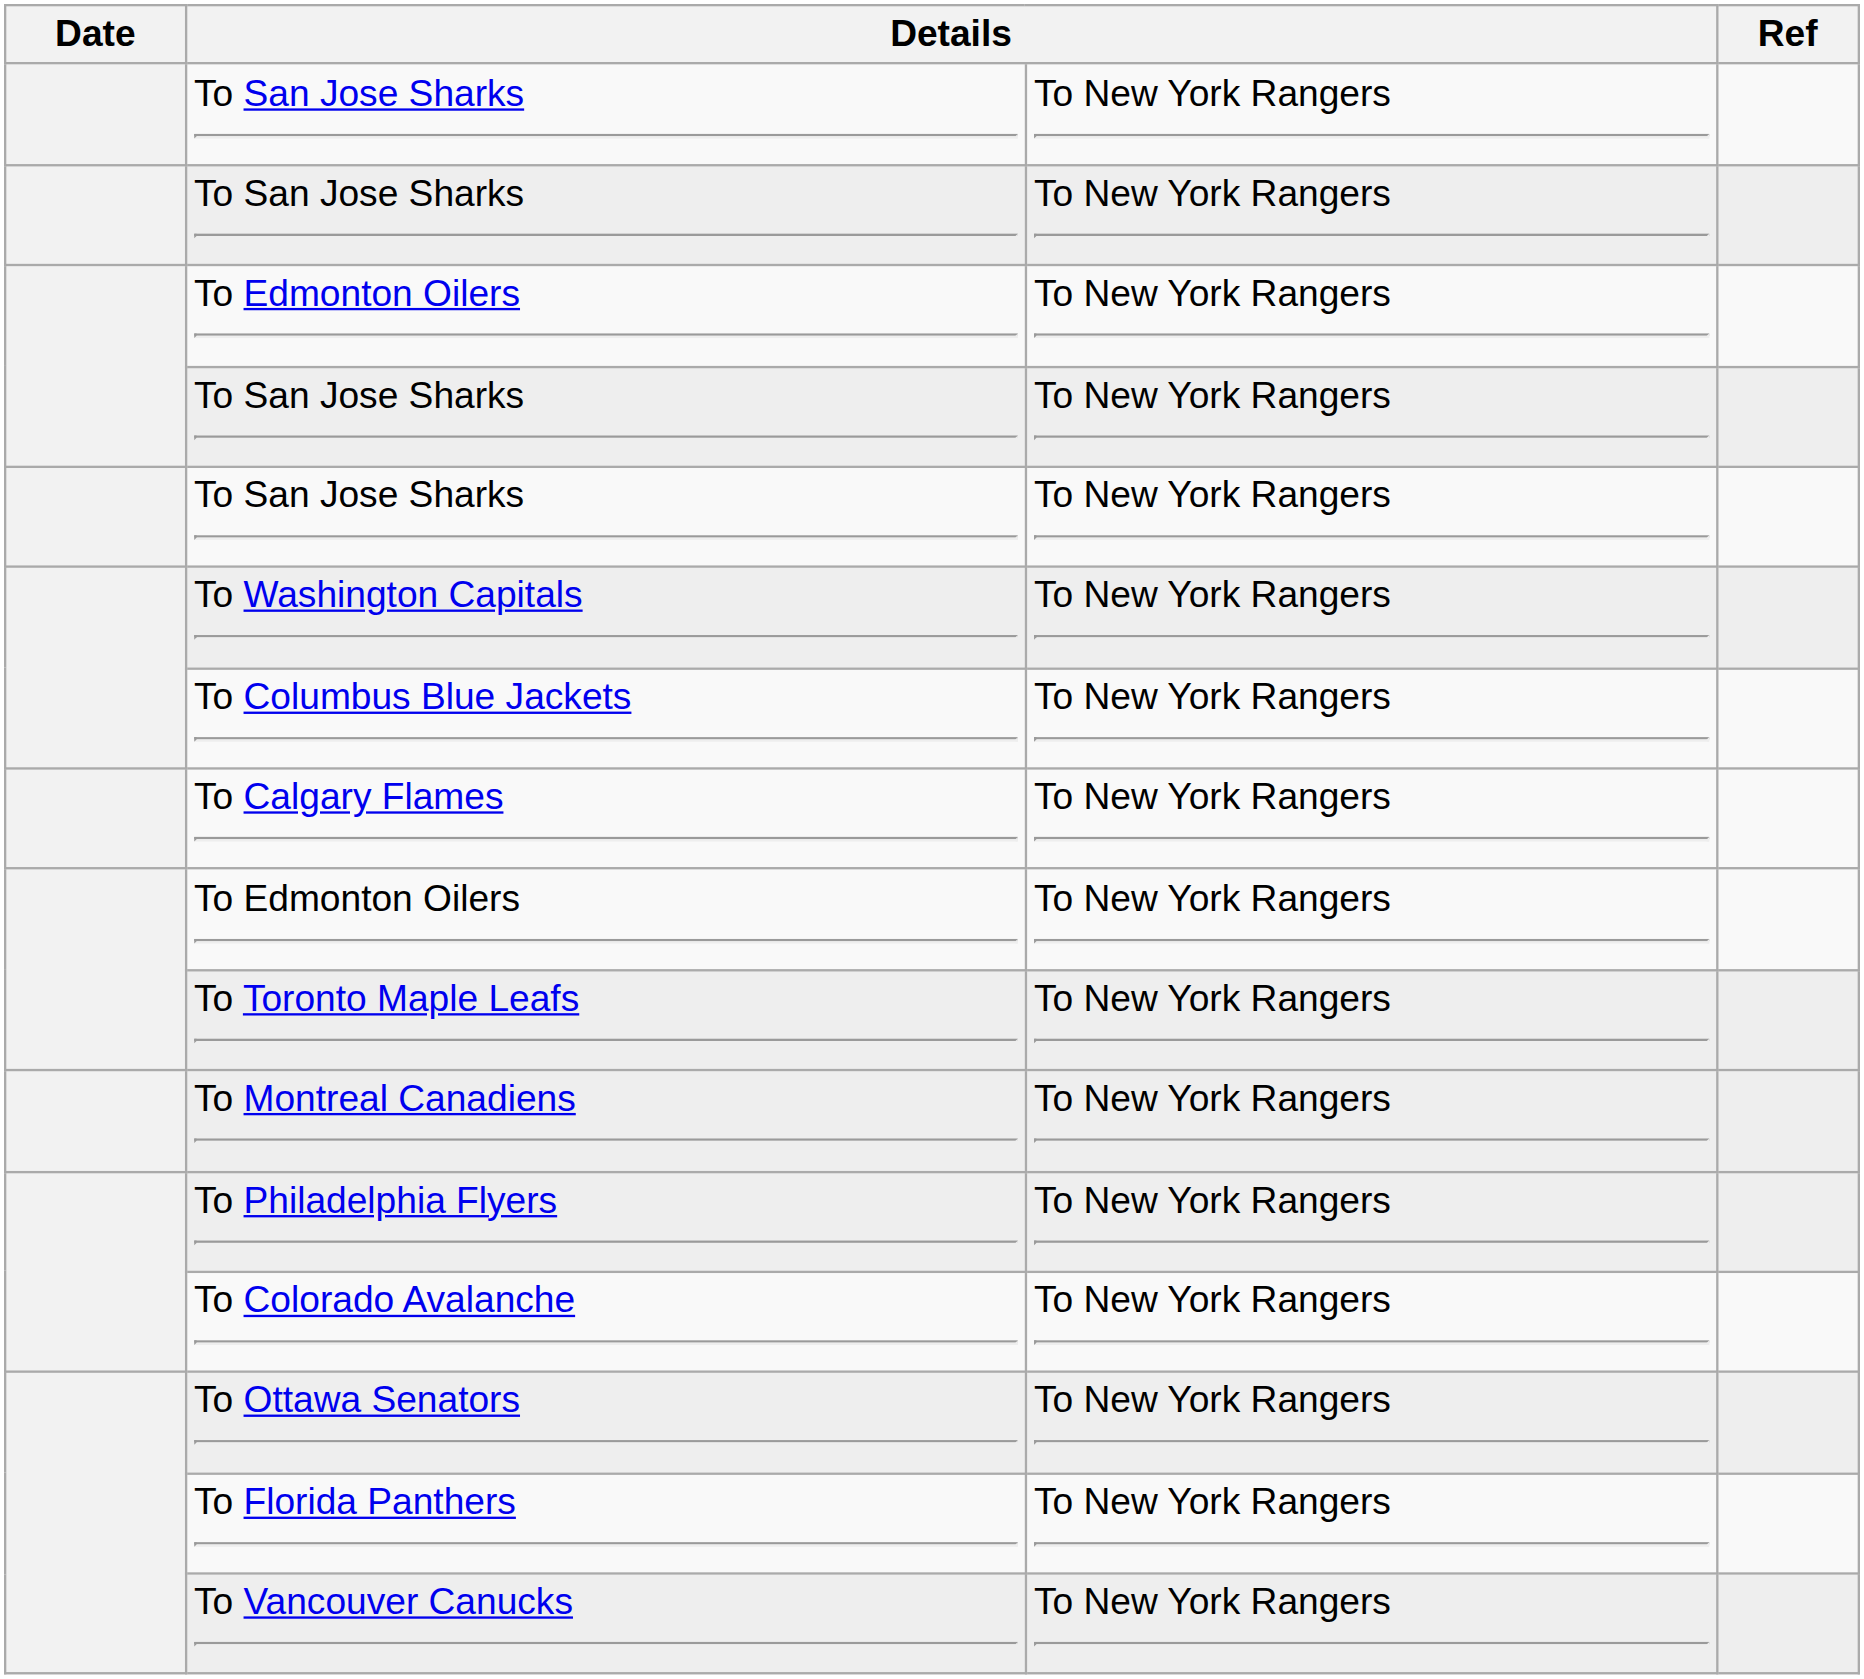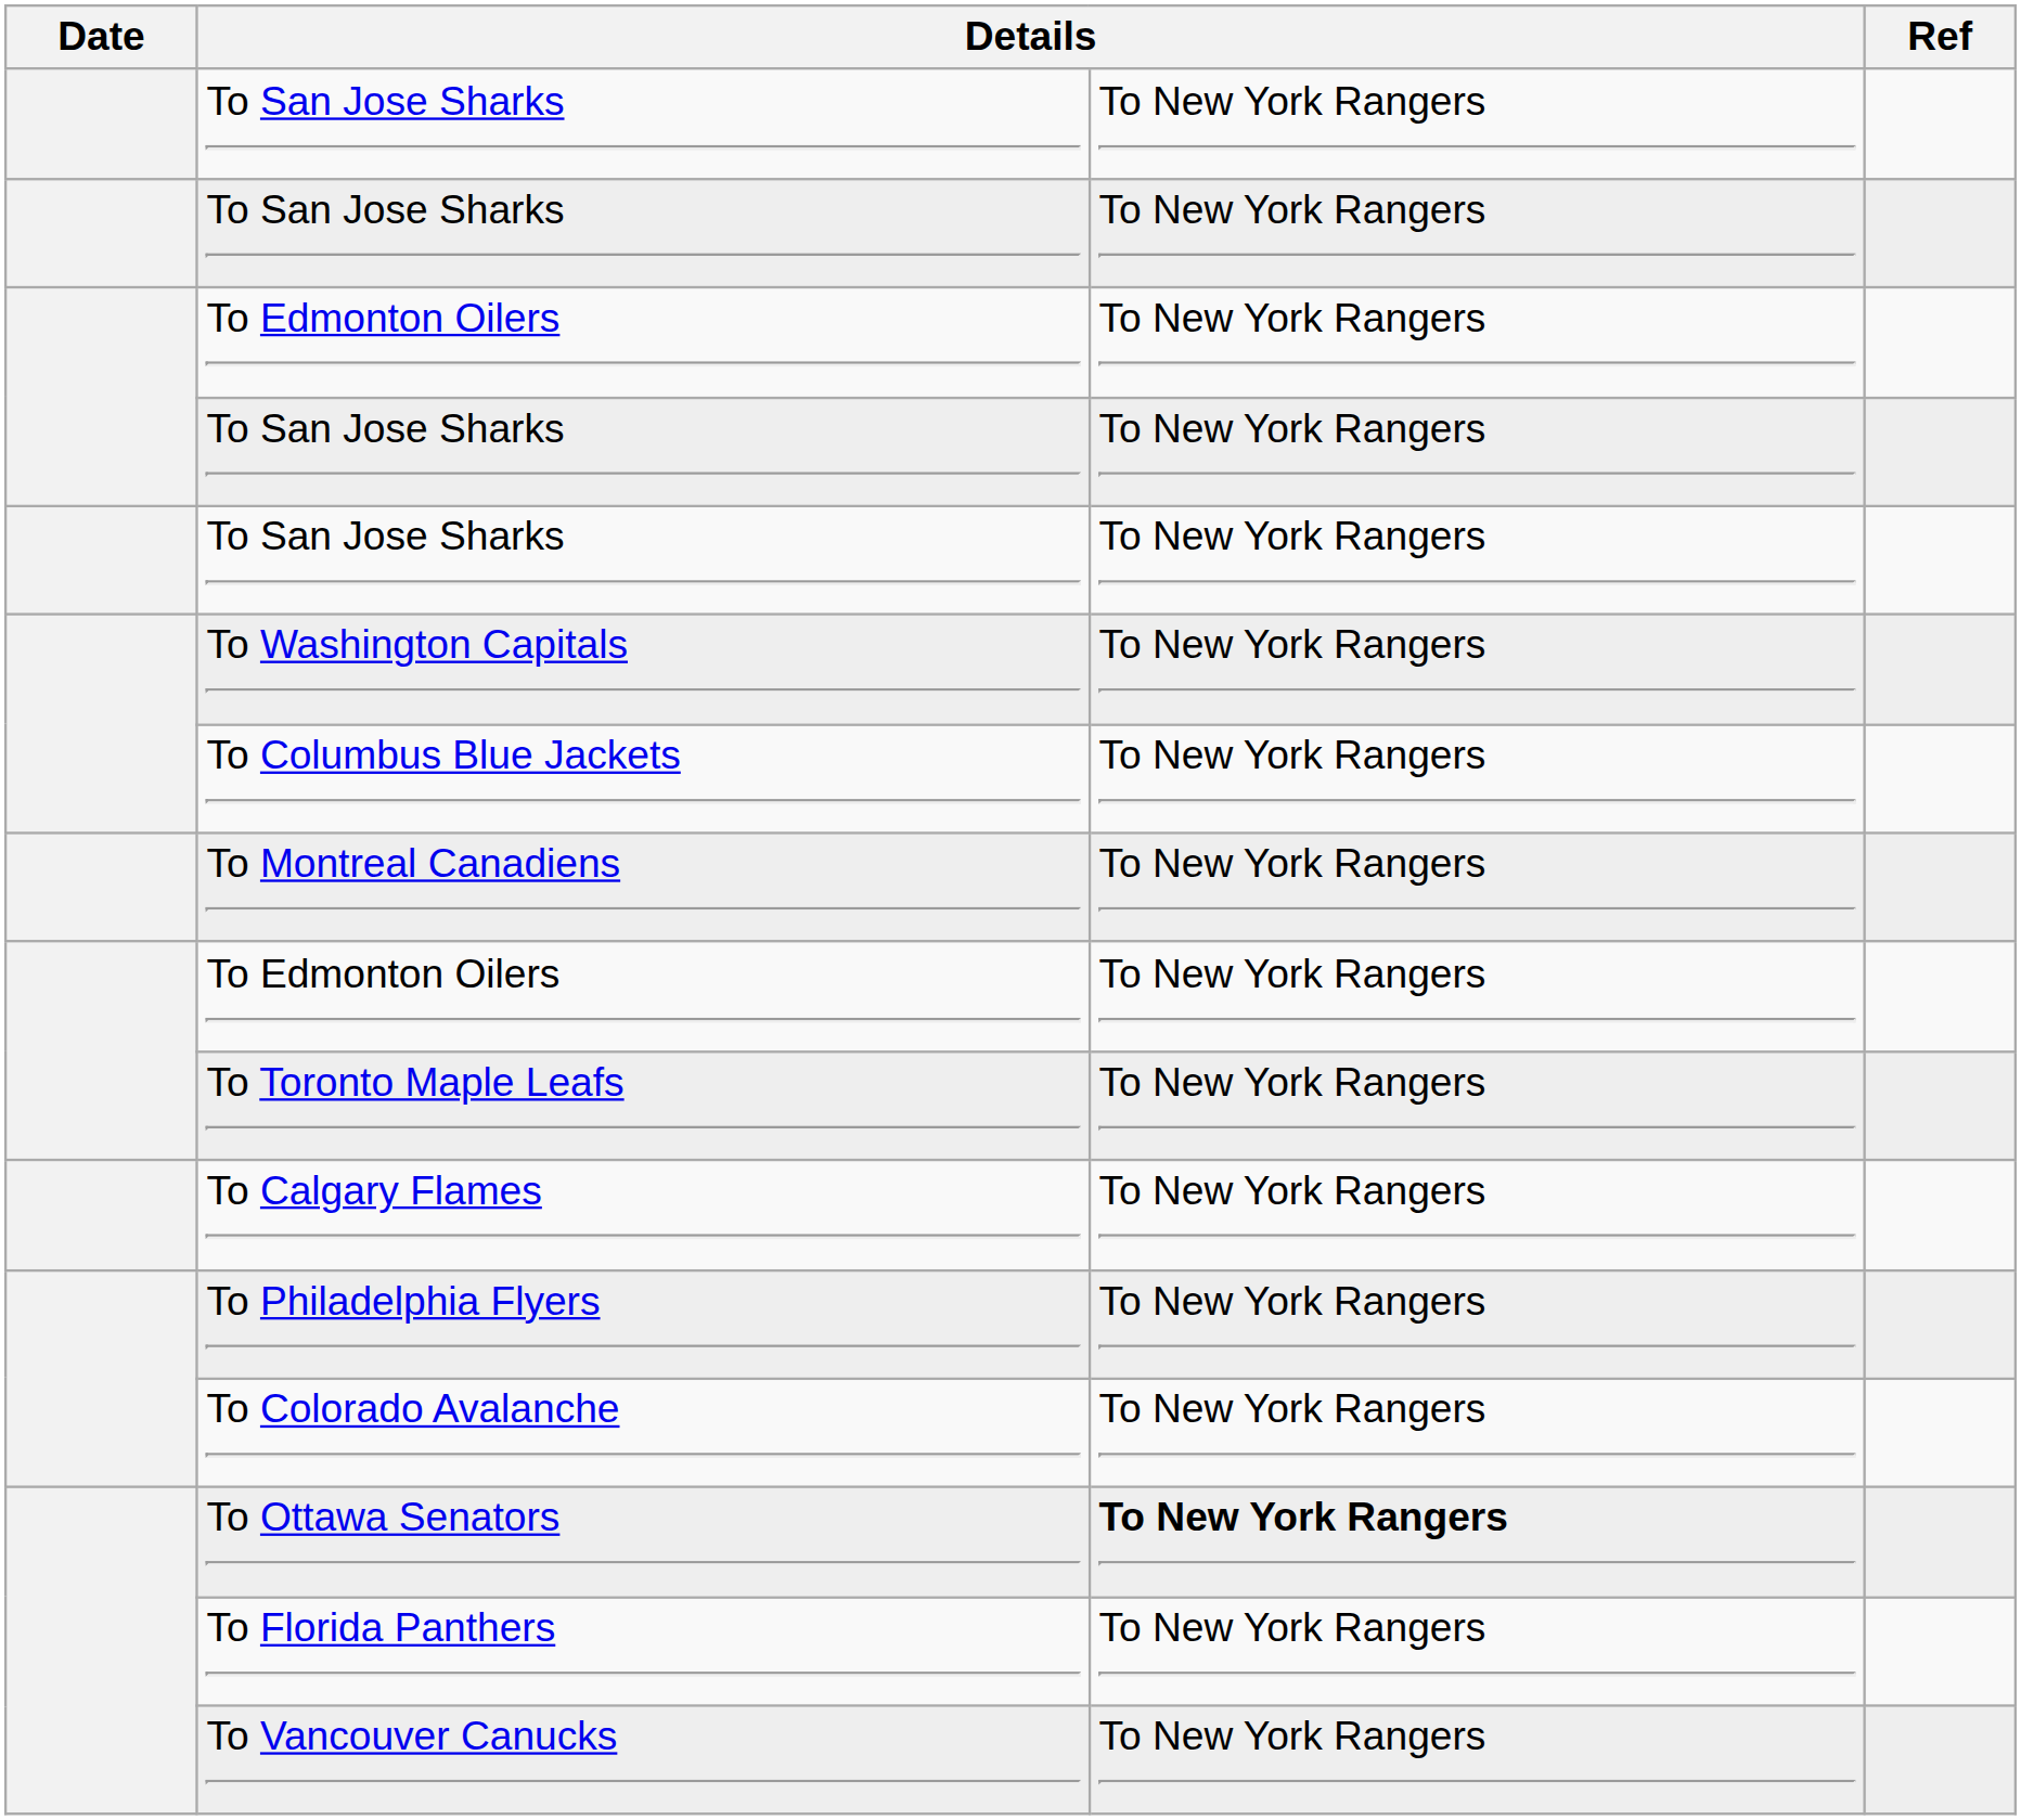 <table class="wikitable plainrowheaders" style="width: 50em;">
 <tr>
 <th scope="col">Date</th>
 <th scope="col" colspan="2">Details</th>
 <th scope="col">Ref</th>
 </tr>
 <tr>
 <th scope="row"></th>
 <td valign="top">To <a href='#'>San Jose Sharks</a> <hr></td>
 <td valign="top">To New York Rangers <hr></td>
 <td></td>
 </tr>
 <tr bgcolor="#eeeeee">
 <th scope="row"></th>
 <td valign="top">To San Jose Sharks <hr></td>
 <td valign="top">To New York Rangers <hr></td>
 <td></td>
 </tr>
 <tr>
 <th scope="row" rowspan=2></th>
 <td valign="top">To <a href='#'>Edmonton Oilers</a> <hr></td>
 <td valign="top">To New York Rangers <hr></td>
 <td></td>
 </tr>
 <tr bgcolor="#eeeeee">
 <td valign="top">To San Jose Sharks <hr></td>
 <td valign="top">To New York Rangers <hr></td>
 <td></td>
 </tr>
 <tr>
 <th scope="row"></th>
 <td valign="top">To San Jose Sharks <hr></td>
 <td valign="top">To New York Rangers <hr></td>
 <td></td>
 </tr>
 <tr bgcolor="#eeeeee">
 <th scope="row" rowspan=2></th>
 <td valign="top">To <a href='#'>Washington Capitals</a> <hr></td>
 <td valign="top">To New York Rangers <hr></td>
 <td></td>
 </tr>
 <tr>
 <td valign="top">To <a href='#'>Columbus Blue Jackets</a> <hr></td>
 <td valign="top">To New York Rangers <hr></td>
 <td></td>
 </tr>
-<tr>
+<tr bgcolor="#eeeeee">
 <th scope="row"></th>
-<td valign="top">To <a href='#'>Calgary Flames</a> <hr></td>
+<td valign="top">To <a href='#'>Montreal Canadiens</a> <hr></td>
 <td valign="top">To New York Rangers <hr></td>
 <td></td>
 </tr>
 <tr>
 <th scope="row" rowspan=2></th>
 <td valign="top">To Edmonton Oilers <hr></td>
 <td valign="top">To New York Rangers <hr></td>
 <td></td>
 </tr>
 <tr bgcolor="#eeeeee">
 <td valign="top">To <a href='#'>Toronto Maple Leafs</a> <hr></td>
 <td valign="top">To New York Rangers <hr></td>
 <td></td>
 </tr>
-<tr bgcolor="#eeeeee">
+<tr>
 <th scope="row"></th>
-<td valign="top">To <a href='#'>Montreal Canadiens</a> <hr></td>
+<td valign="top">To <a href='#'>Calgary Flames</a> <hr></td>
 <td valign="top">To New York Rangers <hr></td>
 <td></td>
 </tr>
 <tr bgcolor="#eeeeee">
 <th scope="row" rowspan=2></th>
 <td valign="top">To <a href='#'>Philadelphia Flyers</a> <hr></td>
 <td valign="top">To New York Rangers <hr></td>
 <td></td>
 </tr>
 <tr>
 <td valign="top">To <a href='#'>Colorado Avalanche</a> <hr></td>
 <td valign="top">To New York Rangers <hr></td>
 <td></td>
 </tr>
 <tr bgcolor="#eeeeee">
 <th scope="row" rowspan=3></th>
 <td valign="top">To <a href='#'>Ottawa Senators</a> <hr></td>
-<td valign="top">To New York Rangers <hr></td>
+<td valign="top"><strong>To New York Rangers <hr></strong></td>
 <td></td>
 </tr>
 <tr>
 <td valign="top">To <a href='#'>Florida Panthers</a> <hr></td>
 <td valign="top">To New York Rangers <hr></td>
 <td></td>
 </tr>
 <tr bgcolor="#eeeeee">
 <td valign="top">To <a href='#'>Vancouver Canucks</a> <hr></td>
 <td valign="top">To New York Rangers <hr></td>
 <td></td>
 </tr>
 </table>
